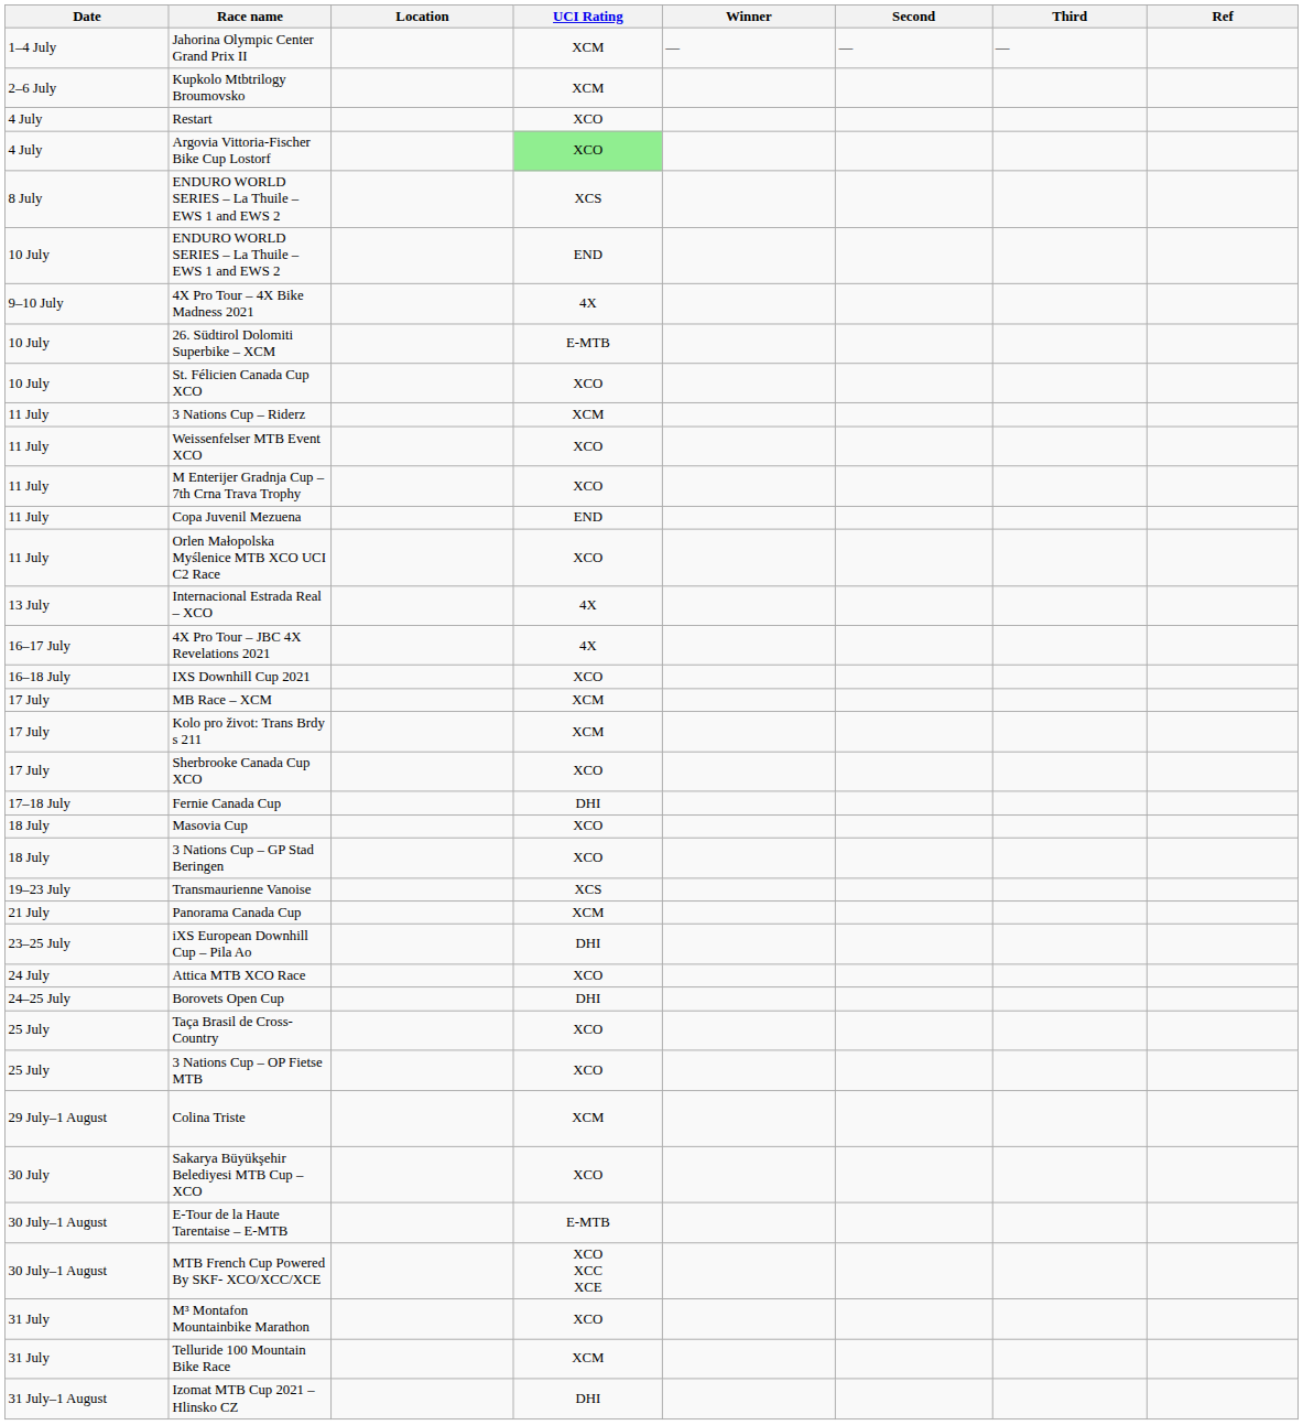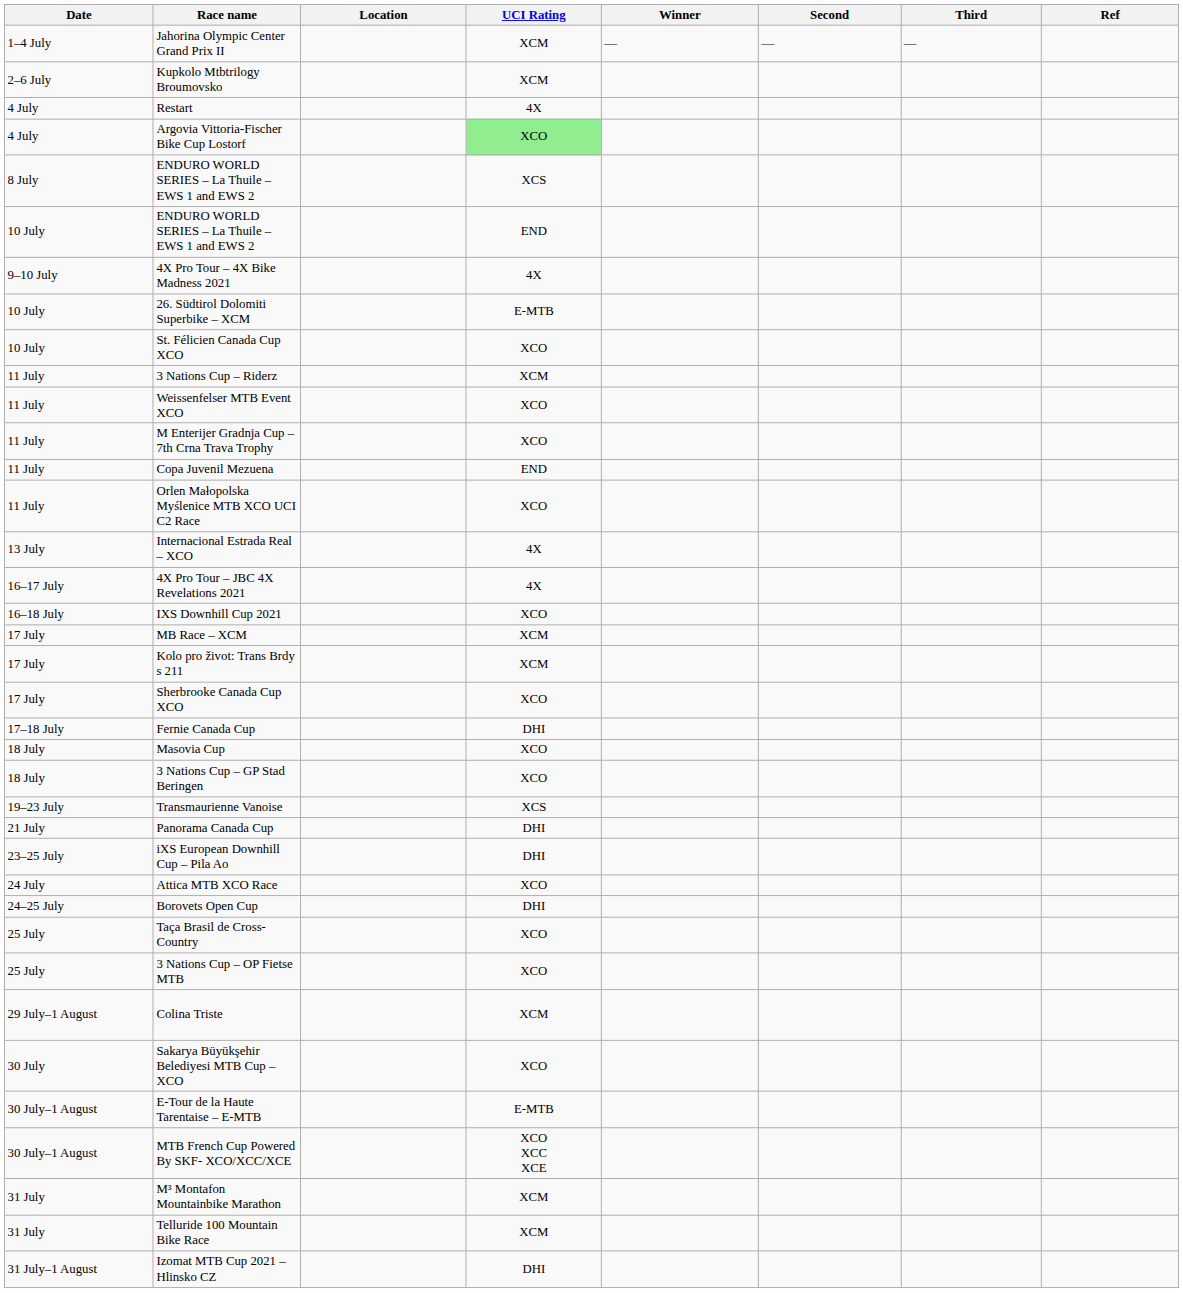 <table class="wikitable sortable" style="font-size:85%;">
 <tr>
 <th style="width:190px;">Date</th>
 <th style="width:170px;">Race name</th>
 <th style="width:210px;">Location</th>
 <th style="width:170px;"><a href='#'>UCI Rating</a></th>
 <th width=200px>Winner</th>
 <th style="width:180px;">Second</th>
 <th style="width:180px;">Third</th>
 <th style="width:180px;">Ref</th>
 </tr>
 <tr>
 <td>1–4 July</td>
 <td>Jahorina Olympic Center Grand Prix II</td>
 <td></td>
 <td align=center>XCM</td>
 <td>—</td>
 <td>—</td>
 <td>—</td>
 <td align=center></td>
 </tr>
 <tr>
 <td>2–6 July</td>
 <td>Kupkolo Mtbtrilogy Broumovsko</td>
 <td></td>
 <td align=center>XCM</td>
 <td><br></td>
 <td><br></td>
 <td><br></td>
 <td align=center></td>
 </tr>
 <tr>
 <td>4 July</td>
 <td>Restart</td>
 <td></td>
-<td align=center>XCO</td>
+<td align=center>4X</td>
 <td><br></td>
 <td><br></td>
 <td><br></td>
 <td align=center></td>
 </tr>
 <tr>
 <td>4 July</td>
 <td>Argovia Vittoria-Fischer Bike Cup Lostorf</td>
 <td></td>
 <td align=center style="background: lightgreen;">XCO</td>
 <td><br></td>
 <td><br></td>
 <td><br></td>
 <td align=center></td>
 </tr>
 <tr>
 <td>8 July</td>
 <td>ENDURO WORLD SERIES – La Thuile – EWS 1 and EWS 2</td>
 <td></td>
 <td align=center>XCS</td>
 <td><br></td>
 <td><br></td>
 <td><br></td>
 <td align=center></td>
 </tr>
 <tr>
 <td>10 July</td>
 <td>ENDURO WORLD SERIES – La Thuile – EWS 1 and EWS 2</td>
 <td></td>
 <td align=center>END</td>
 <td><br></td>
 <td><br></td>
 <td><br></td>
 <td align=center></td>
 </tr>
 <tr>
 <td>9–10 July</td>
 <td>4X Pro Tour – 4X Bike Madness 2021</td>
 <td></td>
 <td align=center>4X</td>
 <td></td>
 <td></td>
 <td></td>
 <td align=center></td>
 </tr>
 <tr>
 <td>10 July</td>
 <td>26. Südtirol Dolomiti Superbike – XCM</td>
 <td></td>
 <td align=center>E-MTB</td>
 <td><br></td>
 <td><br></td>
 <td><br></td>
 <td align=center></td>
 </tr>
 <tr>
 <td>10 July</td>
 <td>St. Félicien Canada Cup XCO</td>
 <td></td>
 <td align=center>XCO</td>
 <td><br></td>
 <td><br></td>
 <td><br></td>
 <td align=center></td>
 </tr>
 <tr>
 <td>11 July</td>
 <td>3 Nations Cup – Riderz</td>
 <td></td>
 <td align=center>XCM</td>
 <td><br></td>
 <td><br></td>
 <td><br></td>
 <td align=center></td>
 </tr>
 <tr>
 <td>11 July</td>
 <td>Weissenfelser MTB Event XCO</td>
 <td></td>
 <td align=center>XCO</td>
 <td><br></td>
 <td><br></td>
 <td><br></td>
 <td align=center></td>
 </tr>
 <tr>
 <td>11 July</td>
 <td>M Enterijer Gradnja Cup – 7th Crna Trava Trophy</td>
 <td></td>
 <td align=center>XCO</td>
 <td><br></td>
 <td><br></td>
 <td><br></td>
 <td align=center></td>
 </tr>
 <tr>
 <td>11 July</td>
 <td>Copa Juvenil Mezuena</td>
 <td></td>
 <td align=center>END</td>
 <td><br></td>
 <td><br></td>
 <td><br></td>
 <td align=center></td>
 </tr>
 <tr>
 <td>11 July</td>
 <td>Orlen Małopolska Myślenice MTB XCO UCI C2 Race</td>
 <td></td>
 <td align=center>XCO</td>
 <td><br></td>
 <td><br></td>
 <td><br></td>
 <td align=center></td>
 </tr>
 <tr>
 <td>13 July</td>
 <td>Internacional Estrada Real – XCO</td>
 <td></td>
 <td align=center>4X</td>
 <td><br></td>
 <td><br></td>
 <td><br></td>
 <td align=center></td>
 </tr>
 <tr>
 <td>16–17 July</td>
 <td>4X Pro Tour – JBC 4X Revelations 2021</td>
 <td></td>
 <td align=center>4X</td>
 <td></td>
 <td></td>
 <td></td>
 <td align=center></td>
 </tr>
 <tr>
 <td>16–18 July</td>
 <td>IXS Downhill Cup 2021</td>
 <td></td>
 <td align=center>XCO</td>
 <td><br></td>
 <td><br></td>
 <td><br></td>
 <td align=center></td>
 </tr>
 <tr>
 <td>17 July</td>
 <td>MB Race – XCM</td>
 <td></td>
 <td align=center>XCM</td>
 <td></td>
 <td></td>
 <td></td>
 <td align=center></td>
 </tr>
 <tr>
 <td>17 July</td>
 <td>Kolo pro život: Trans Brdy s 211</td>
 <td></td>
 <td align=center>XCM</td>
 <td><br></td>
 <td><br></td>
 <td><br></td>
 <td align=center></td>
 </tr>
 <tr>
 <td>17 July</td>
 <td>Sherbrooke Canada Cup XCO</td>
 <td></td>
 <td align=center>XCO</td>
 <td><br></td>
 <td><br></td>
 <td><br></td>
 <td align=center></td>
 </tr>
 <tr>
 <td>17–18 July</td>
 <td>Fernie Canada Cup</td>
 <td></td>
 <td align=center>DHI</td>
 <td><br></td>
 <td><br></td>
 <td><br></td>
 <td align=center></td>
 </tr>
 <tr>
 <td>18 July</td>
 <td>Masovia Cup</td>
 <td></td>
 <td align=center>XCO</td>
 <td><br></td>
 <td><br></td>
 <td><br></td>
 <td align=center></td>
 </tr>
 <tr>
 <td>18 July</td>
 <td>3 Nations Cup – GP Stad Beringen</td>
 <td></td>
 <td align=center>XCO</td>
 <td><br></td>
 <td><br></td>
 <td><br></td>
 <td align=center></td>
 </tr>
 <tr>
 <td>19–23 July</td>
 <td>Transmaurienne Vanoise</td>
 <td></td>
 <td align=center>XCS</td>
 <td><br></td>
 <td><br></td>
 <td><br> </td>
 <td align=center></td>
 </tr>
 <tr>
 <td>21 July</td>
 <td>Panorama Canada Cup</td>
 <td></td>
-<td align=center>XCM</td>
+<td align=center>DHI</td>
 <td><br></td>
 <td><br></td>
 <td><br></td>
 <td align=center></td>
 </tr>
 <tr>
 <td>23–25 July</td>
 <td>iXS European Downhill Cup – Pila Ao</td>
 <td></td>
 <td align=center>DHI</td>
 <td><br></td>
 <td><br></td>
 <td><br> </td>
 <td align=center></td>
 </tr>
 <tr>
 <td>24 July</td>
 <td>Attica MTB XCO Race</td>
 <td></td>
 <td align=center>XCO</td>
 <td></td>
 <td></td>
 <td></td>
 <td align=center></td>
 </tr>
 <tr>
 <td>24–25 July</td>
 <td>Borovets Open Cup</td>
 <td></td>
 <td align=center>DHI</td>
 <td></td>
 <td></td>
 <td></td>
 <td align=center></td>
 </tr>
 <tr>
 <td>25 July</td>
 <td>Taça Brasil de Cross-Country</td>
 <td></td>
 <td align=center>XCO</td>
 <td><br></td>
 <td><br></td>
 <td><br></td>
 <td align=center></td>
 </tr>
 <tr>
 <td>25 July</td>
 <td>3 Nations Cup – OP Fietse MTB</td>
 <td></td>
 <td align=center>XCO</td>
 <td><br></td>
 <td><br></td>
 <td><br></td>
 <td align=center></td>
 </tr>
 <tr>
 <td>29 July–1 August</td>
 <td>Colina Triste</td>
 <td></td>
 <td align=center>XCM</td>
 <td><br><br><br></td>
 <td><br><br><br></td>
 <td><br><br><br></td>
 <td align=center></td>
 </tr>
 <tr>
 <td>30 July</td>
 <td>Sakarya Büyükşehir Belediyesi MTB Cup – XCO</td>
 <td></td>
 <td align=center>XCO</td>
 <td><br></td>
 <td><br></td>
 <td><br></td>
 <td align=center></td>
 </tr>
 <tr>
 <td>30 July–1 August</td>
 <td>E-Tour de la Haute Tarentaise – E-MTB</td>
 <td></td>
 <td align=center>E-MTB</td>
 <td><br></td>
 <td><br></td>
 <td><br></td>
 <td align=center></td>
 </tr>
 <tr>
 <td>30 July–1 August</td>
 <td>MTB French Cup Powered By SKF- XCO/XCC/XCE</td>
 <td></td>
 <td align=center>XCO<br>XCC<br>XCE</td>
 <td></td>
 <td></td>
 <td></td>
 <td align=center></td>
 </tr>
 <tr>
 <td>31 July</td>
 <td>M³ Montafon Mountainbike Marathon</td>
 <td></td>
-<td align=center>XCO</td>
+<td align=center>XCM</td>
 <td><br></td>
 <td><br></td>
 <td><br></td>
 <td align=center></td>
 </tr>
 <tr>
 <td>31 July</td>
 <td>Telluride 100 Mountain Bike Race</td>
 <td></td>
 <td align=center>XCM</td>
 <td><br></td>
 <td><br></td>
 <td><br></td>
 <td align=center></td>
 </tr>
 <tr>
 <td>31 July–1 August</td>
 <td>Izomat MTB Cup 2021 – Hlinsko CZ</td>
 <td></td>
 <td align=center>DHI</td>
 <td><br></td>
 <td><br></td>
 <td><br></td>
 <td align=center></td>
 </tr>
 </table>
